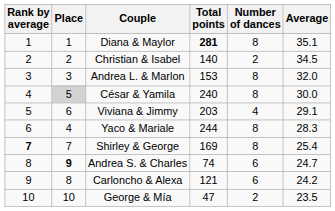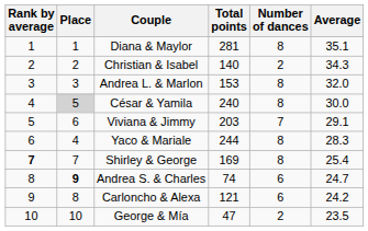 <table class="wikitable sortable" style="margin:auto; text-align:center;">
 <tr>
 <th>Rank by<br>average</th>
 <th>Place</th>
 <th>Couple</th>
 <th>Total<br>points</th>
 <th>Number<br>of dances</th>
 <th>Average</th>
 </tr>
 <tr>
 <td>1</td>
 <td>1</td>
 <td>Diana & Maylor</td>
-<td><strong>281</strong></td>
+<td>281</td>
 <td>8</td>
 <td>35.1</td>
 </tr>
 <tr>
 <td>2</td>
 <td>2</td>
 <td>Christian & Isabel</td>
 <td>140</td>
 <td>2</td>
-<td>34.5</td>
+<td>34.3</td>
 </tr>
 <tr>
 <td>3</td>
 <td>3</td>
 <td>Andrea L. & Marlon</td>
 <td>153</td>
 <td>8</td>
 <td>32.0</td>
 </tr>
 <tr>
 <td>4</td>
 <td style="background: lightgrey;">5</td>
 <td>César & Yamila</td>
 <td>240</td>
 <td>8</td>
 <td>30.0</td>
 </tr>
 <tr>
 <td>5</td>
 <td>6</td>
 <td>Viviana & Jimmy</td>
 <td>203</td>
-<td>4</td>
+<td>7</td>
 <td>29.1</td>
 </tr>
 <tr>
 <td>6</td>
 <td>4</td>
 <td>Yaco & Mariale</td>
 <td>244</td>
 <td>8</td>
 <td>28.3</td>
 </tr>
 <tr>
 <td><strong>7</strong></td>
 <td>7</td>
 <td>Shirley & George</td>
 <td>169</td>
 <td>8</td>
 <td>25.4</td>
 </tr>
 <tr>
 <td>8</td>
 <td><strong>9</strong></td>
 <td>Andrea S. & Charles</td>
 <td>74</td>
 <td>6</td>
 <td>24.7</td>
 </tr>
 <tr>
 <td>9</td>
 <td>8</td>
 <td>Carloncho & Alexa</td>
 <td>121</td>
 <td>6</td>
 <td>24.2</td>
 </tr>
 <tr>
 <td>10</td>
 <td>10</td>
 <td>George & Mía</td>
 <td>47</td>
 <td>2</td>
 <td>23.5</td>
 </tr>
 </table>
